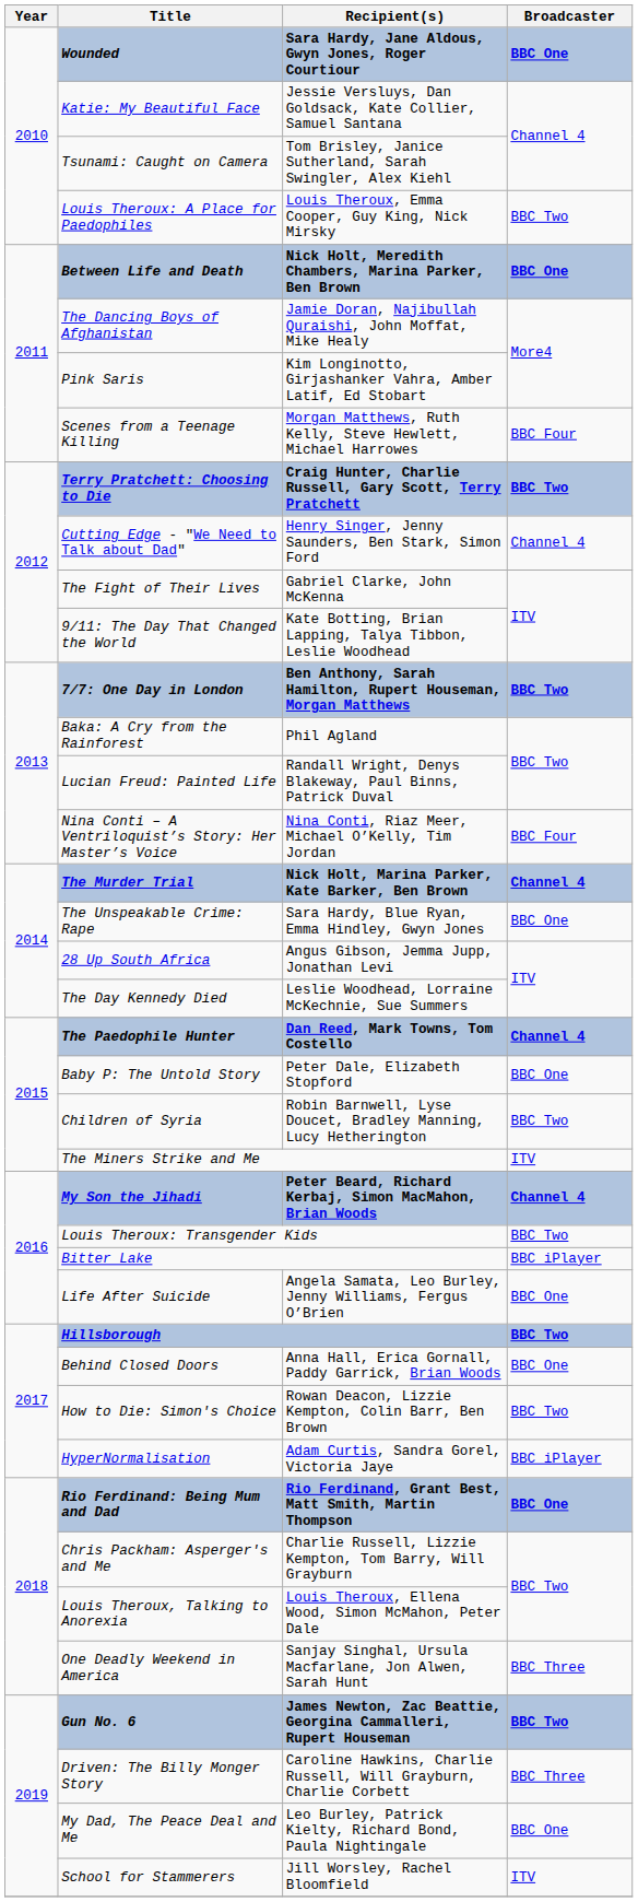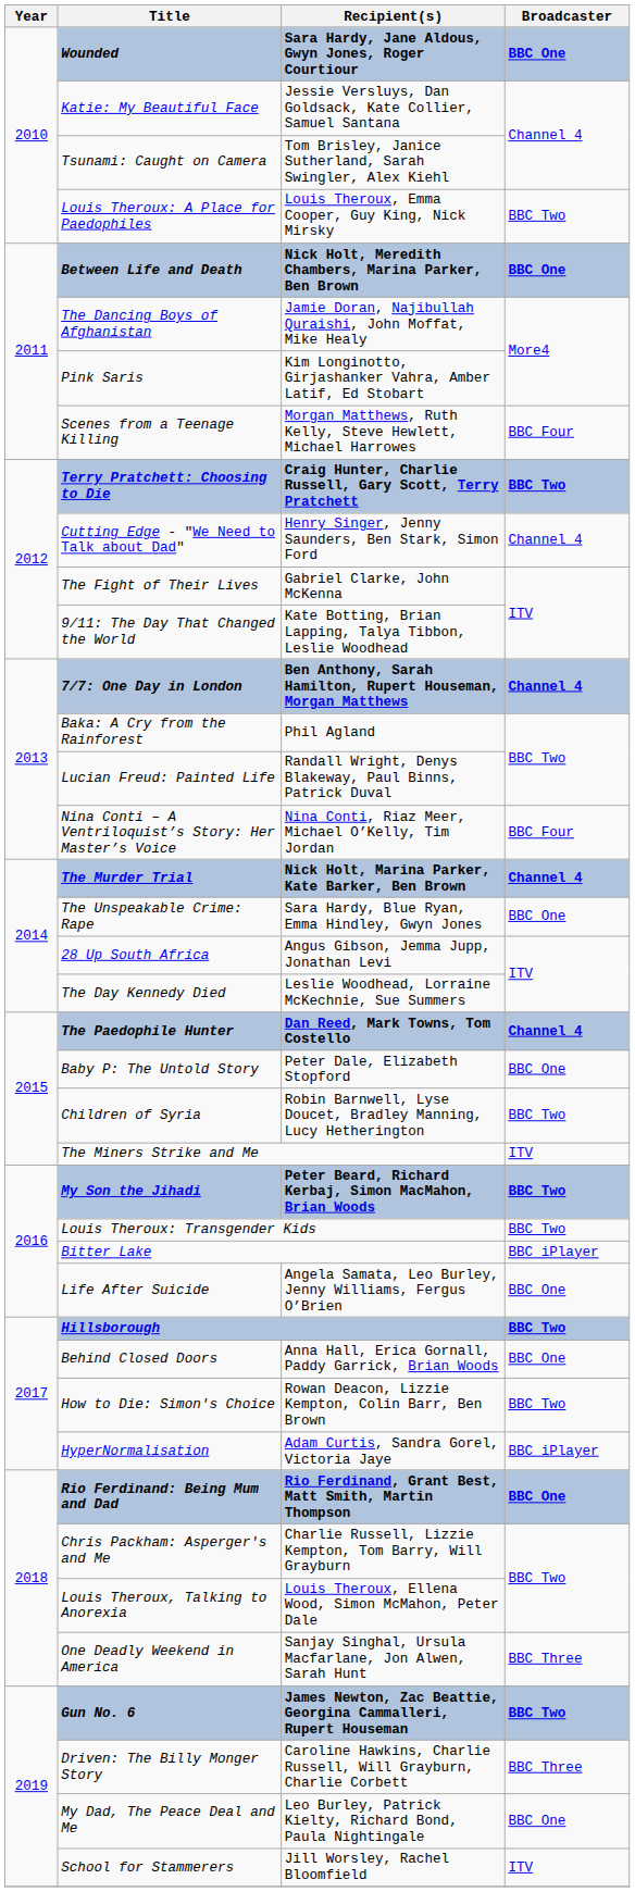 <table class="wikitable" width="95%">
 <tr>
 <th width=5%>Year</th>
 <th width=25%>Title</th>
 <th width=25%><strong>Recipient(s)</strong></th>
 <th width=10%><strong>Broadcaster</strong></th>
 </tr>
 <tr>
 <td rowspan="4" style="text-align:center;"><a href='#'>2010</a></td>
 <td style="background:#B0C4DE;"><strong><em>Wounded</em></strong></td>
 <td style="background:#B0C4DE;"><strong>Sara Hardy, Jane Aldous, Gwyn Jones, Roger Courtiour</strong></td>
 <td style="background:#B0C4DE;"><strong><a href='#'>BBC One</a></strong></td>
 </tr>
 <tr>
 <td><em><a href='#'>Katie: My Beautiful Face</a></em></td>
 <td>Jessie Versluys, Dan Goldsack, Kate Collier, Samuel Santana</td>
 <td rowspan="2"><a href='#'>Channel 4</a></td>
 </tr>
 <tr>
 <td><em>Tsunami: Caught on Camera</em></td>
 <td>Tom Brisley, Janice Sutherland, Sarah Swingler, Alex Kiehl</td>
 </tr>
 <tr>
 <td><em><a href='#'>Louis Theroux: A Place for Paedophiles</a></em></td>
 <td><a href='#'>Louis Theroux</a>, Emma Cooper, Guy King, Nick Mirsky</td>
 <td><a href='#'>BBC Two</a></td>
 </tr>
 <tr>
 <td rowspan="4" style="text-align:center;"><a href='#'>2011</a></td>
 <td style="background:#B0C4DE;"><strong><em>Between Life and Death</em></strong></td>
 <td style="background:#B0C4DE;"><strong>Nick Holt, Meredith Chambers, Marina Parker, Ben Brown</strong></td>
 <td style="background:#B0C4DE;"><strong><a href='#'>BBC One</a></strong></td>
 </tr>
 <tr>
 <td><em><a href='#'>The Dancing Boys of Afghanistan</a></em></td>
 <td><a href='#'>Jamie Doran</a>, <a href='#'>Najibullah Quraishi</a>, John Moffat, Mike Healy</td>
 <td rowspan="2"><a href='#'>More4</a></td>
 </tr>
 <tr>
 <td><em>Pink Saris</em></td>
 <td>Kim Longinotto, Girjashanker Vahra, Amber Latif, Ed Stobart</td>
 </tr>
 <tr>
 <td><em>Scenes from a Teenage Killing</em></td>
 <td><a href='#'>Morgan Matthews</a>, Ruth Kelly, Steve Hewlett, Michael Harrowes</td>
 <td><a href='#'>BBC Four</a></td>
 </tr>
 <tr>
 <td rowspan="4" style="text-align:center;"><a href='#'>2012</a></td>
 <td style="background:#B0C4DE;"><strong><em><a href='#'>Terry Pratchett: Choosing to Die</a></em></strong></td>
 <td style="background:#B0C4DE;"><strong>Craig Hunter, Charlie Russell, Gary Scott, <a href='#'>Terry Pratchett</a></strong></td>
 <td style="background:#B0C4DE;"><strong><a href='#'>BBC Two</a></strong></td>
 </tr>
 <tr>
 <td><em><a href='#'>Cutting Edge</a></em> - "<a href='#'>We Need to Talk about Dad</a>"</td>
 <td><a href='#'>Henry Singer</a>, Jenny Saunders, Ben Stark, Simon Ford</td>
 <td><a href='#'>Channel 4</a></td>
 </tr>
 <tr>
 <td><em>The Fight of Their Lives</em></td>
 <td>Gabriel Clarke, John McKenna</td>
 <td rowspan="2"><a href='#'>ITV</a></td>
 </tr>
 <tr>
 <td><em>9/11: The Day That Changed the World</em></td>
 <td>Kate Botting, Brian Lapping, Talya Tibbon, Leslie Woodhead</td>
 </tr>
 <tr>
 <td rowspan="4" style="text-align:center;"><a href='#'>2013</a></td>
 <td style="background:#B0C4DE;"><strong><em>7/7: One Day in London</em></strong></td>
 <td style="background:#B0C4DE;"><strong>Ben Anthony, Sarah Hamilton, Rupert Houseman, <a href='#'>Morgan Matthews</a></strong></td>
-<td style="background:#B0C4DE;"><strong><a href='#'>BBC Two</a></strong></td>
+<td style="background:#B0C4DE;"><strong><a href='#'>Channel 4</a></strong></td>
 </tr>
 <tr>
 <td><em>Baka: A Cry from the Rainforest</em></td>
 <td>Phil Agland</td>
 <td rowspan="2"><a href='#'>BBC Two</a></td>
 </tr>
 <tr>
 <td><em>Lucian Freud: Painted Life</em></td>
 <td>Randall Wright, Denys Blakeway, Paul Binns, Patrick Duval</td>
 </tr>
 <tr>
 <td><em>Nina Conti – A Ventriloquist’s Story: Her Master’s Voice</em></td>
 <td><a href='#'>Nina Conti</a>, Riaz Meer, Michael O’Kelly, Tim Jordan</td>
 <td><a href='#'>BBC Four</a></td>
 </tr>
 <tr>
 <td rowspan="4" style="text-align:center;"><a href='#'>2014</a></td>
 <td style="background:#B0C4DE;"><strong><em><a href='#'>The Murder Trial</a></em></strong></td>
 <td style="background:#B0C4DE;"><strong>Nick Holt, Marina Parker, Kate Barker, Ben Brown</strong></td>
 <td style="background:#B0C4DE;"><strong><a href='#'>Channel 4</a></strong></td>
 </tr>
 <tr>
 <td><em>The Unspeakable Crime: Rape</em></td>
 <td>Sara Hardy, Blue Ryan, Emma Hindley, Gwyn Jones</td>
 <td><a href='#'>BBC One</a></td>
 </tr>
 <tr>
 <td><em><a href='#'>28 Up South Africa</a></em></td>
 <td>Angus Gibson, Jemma Jupp, Jonathan Levi</td>
 <td rowspan="2"><a href='#'>ITV</a></td>
 </tr>
 <tr>
 <td><em>The Day Kennedy Died</em></td>
 <td>Leslie Woodhead, Lorraine McKechnie, Sue Summers</td>
 </tr>
 <tr>
 <td rowspan="4" style="text-align:center;"><a href='#'>2015</a></td>
 <td style="background:#B0C4DE;"><strong><em>The Paedophile Hunter</em></strong></td>
 <td style="background:#B0C4DE;"><strong><a href='#'>Dan Reed</a>, Mark Towns, Tom Costello</strong></td>
 <td style="background:#B0C4DE;"><strong><a href='#'>Channel 4</a></strong></td>
 </tr>
 <tr>
 <td><em>Baby P: The Untold Story</em></td>
 <td>Peter Dale, Elizabeth Stopford</td>
 <td><a href='#'>BBC One</a></td>
 </tr>
 <tr>
 <td><em>Children of Syria</em></td>
 <td>Robin Barnwell, Lyse Doucet, Bradley Manning, Lucy Hetherington</td>
 <td><a href='#'>BBC Two</a></td>
 </tr>
 <tr>
 <td colspan="2"><em>The Miners Strike and Me</em></td>
 <td><a href='#'>ITV</a></td>
 </tr>
 <tr>
 <td rowspan="4" style="text-align:center;"><a href='#'>2016</a></td>
 <td style="background:#B0C4DE;"><strong><em><a href='#'>My Son the Jihadi</a></em></strong></td>
 <td style="background:#B0C4DE;"><strong>Peter Beard, Richard Kerbaj, Simon MacMahon, <a href='#'>Brian Woods</a></strong></td>
-<td style="background:#B0C4DE;"><strong><a href='#'>Channel 4</a></strong></td>
+<td style="background:#B0C4DE;"><strong><a href='#'>BBC Two</a></strong></td>
 </tr>
 <tr>
 <td colspan="2"><em>Louis Theroux: Transgender Kids</em></td>
 <td><a href='#'>BBC Two</a></td>
 </tr>
 <tr>
 <td colspan="2"><em><a href='#'>Bitter Lake</a></em></td>
 <td><a href='#'>BBC iPlayer</a></td>
 </tr>
 <tr>
 <td><em>Life After Suicide</em></td>
 <td>Angela Samata, Leo Burley, Jenny Williams, Fergus O’Brien</td>
 <td><a href='#'>BBC One</a></td>
 </tr>
 <tr>
 <td rowspan="4" style="text-align:center;"><a href='#'>2017</a></td>
 <td colspan="2" style="background:#B0C4DE;"><strong><em><a href='#'>Hillsborough</a></em></strong></td>
 <td style="background:#B0C4DE;"><strong><a href='#'>BBC Two</a></strong></td>
 </tr>
 <tr>
 <td><em>Behind Closed Doors</em></td>
 <td>Anna Hall, Erica Gornall, Paddy Garrick, <a href='#'>Brian Woods</a></td>
 <td><a href='#'>BBC One</a></td>
 </tr>
 <tr>
 <td><em>How to Die: Simon's Choice</em></td>
 <td>Rowan Deacon, Lizzie Kempton, Colin Barr, Ben Brown</td>
 <td><a href='#'>BBC Two</a></td>
 </tr>
 <tr>
 <td><em><a href='#'>HyperNormalisation</a></em></td>
 <td><a href='#'>Adam Curtis</a>, Sandra Gorel, Victoria Jaye</td>
 <td><a href='#'>BBC iPlayer</a></td>
 </tr>
 <tr>
 <td rowspan="4" style="text-align:center;"><a href='#'>2018</a></td>
 <td style="background:#B0C4DE;"><strong><em>Rio Ferdinand: Being Mum and Dad</em></strong></td>
 <td style="background:#B0C4DE;"><strong><a href='#'>Rio Ferdinand</a>, Grant Best, Matt Smith, Martin Thompson</strong></td>
 <td style="background:#B0C4DE;"><strong><a href='#'>BBC One</a></strong></td>
 </tr>
 <tr>
 <td><em>Chris Packham: Asperger's and Me</em></td>
 <td>Charlie Russell, Lizzie Kempton, Tom Barry, Will Grayburn</td>
 <td rowspan="2"><a href='#'>BBC Two</a></td>
 </tr>
 <tr>
 <td><em>Louis Theroux, Talking to Anorexia</em></td>
 <td><a href='#'>Louis Theroux</a>, Ellena Wood, Simon McMahon, Peter Dale</td>
 </tr>
 <tr>
 <td><em>One Deadly Weekend in America</em></td>
 <td>Sanjay Singhal, Ursula Macfarlane, Jon Alwen, Sarah Hunt</td>
 <td><a href='#'>BBC Three</a></td>
 </tr>
 <tr>
 <td rowspan="4" style="text-align:center;"><a href='#'>2019</a><br></td>
 <td style="background:#B0C4DE;"><strong><em>Gun No. 6</em></strong></td>
 <td style="background:#B0C4DE;"><strong>James Newton, Zac Beattie, Georgina Cammalleri, Rupert Houseman</strong></td>
 <td style="background:#B0C4DE;"><strong><a href='#'>BBC Two</a></strong></td>
 </tr>
 <tr>
 <td><em>Driven: The Billy Monger Story</em></td>
 <td>Caroline Hawkins, Charlie Russell, Will Grayburn, Charlie Corbett</td>
 <td><a href='#'>BBC Three</a></td>
 </tr>
 <tr>
 <td><em>My Dad, The Peace Deal and Me</em></td>
 <td>Leo Burley, Patrick Kielty, Richard Bond, Paula Nightingale</td>
 <td><a href='#'>BBC One</a></td>
 </tr>
 <tr>
 <td><em>School for Stammerers</em></td>
 <td>Jill Worsley, Rachel Bloomfield</td>
 <td><a href='#'>ITV</a></td>
 </tr>
 <tr>
 </tr>
 </table>
